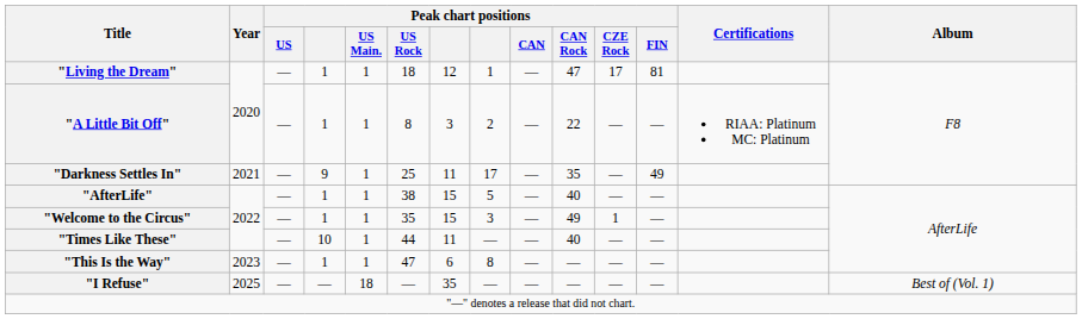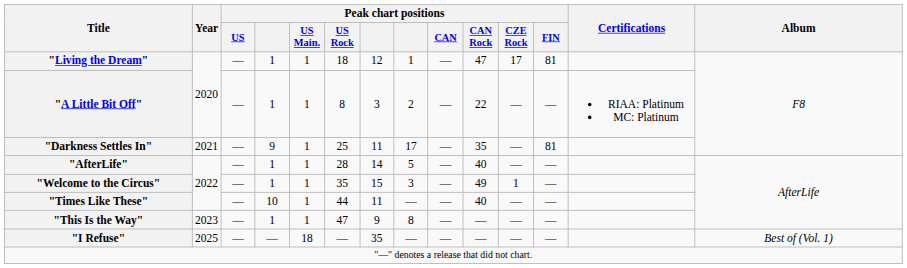 <table class="wikitable plainrowheaders" style="text-align:center;">
 <tr>
 <th scope="col" rowspan="2" style="width:17em;">Title</th>
 <th scope="col" rowspan="2">Year</th>
 <th scope="col" colspan="10">Peak chart positions</th>
 <th scope="col" rowspan="2" style="width:11em;"><a href='#'>Certifications</a></th>
 <th scope="col" rowspan="2" style="width:19em;">Album</th>
 </tr>
 <tr>
 <th scope="col" style="width:3em;font-size:90%;"><a href='#'>US</a><br></th>
 <th scope="col" style="width:3em;font-size:90%;"></th>
 <th scope="col" style="width:3em;font-size:90%;"><a href='#'>US<br>Main.</a><br></th>
 <th scope="col" style="width:3em;font-size:90%;"><a href='#'>US<br>Rock</a><br></th>
 <th scope="col" style="width:3em;font-size:90%;"><br></th>
 <th scope="col" style="width:3em;font-size:90%;"><br></th>
 <th scope="col" style="width:3em;font-size:90%;"><a href='#'>CAN</a><br></th>
 <th scope="col" style="width:3em;font-size:90%;"><a href='#'>CAN<br>Rock</a><br></th>
 <th style="width:3em;font-size:90%"><a href='#'>CZE<br>Rock</a><br></th>
 <th style="width:3em;font-size:90%"><a href='#'>FIN</a><br></th>
 </tr>
 <tr>
 <th scope="row">"<a href='#'>Living the Dream</a>"</th>
 <td rowspan="2">2020</td>
 <td>—</td>
 <td>1</td>
 <td>1</td>
 <td>18</td>
 <td>12</td>
 <td>1</td>
 <td>—</td>
 <td>47</td>
 <td>17</td>
 <td>81</td>
 <td></td>
 <td rowspan="3"><em>F8</em></td>
 </tr>
 <tr>
 <th scope="row">"<a href='#'>A Little Bit Off</a>"</th>
 <td>—</td>
 <td>1</td>
 <td>1</td>
 <td>8</td>
 <td>3</td>
 <td>2</td>
 <td>—</td>
 <td>22</td>
 <td>—</td>
 <td>—</td>
 <td><br><ul><li>RIAA: Platinum</li><li>MC: Platinum</li></ul></td>
 </tr>
 <tr>
 <th scope="row">"Darkness Settles In"</th>
 <td>2021</td>
 <td>—</td>
 <td>9</td>
 <td>1</td>
 <td>25</td>
 <td>11</td>
 <td>17</td>
 <td>—</td>
 <td>35</td>
 <td>—</td>
-<td>49</td>
+<td>81</td>
 <td></td>
 </tr>
 <tr>
 <th scope="row">"AfterLife"</th>
 <td rowspan="3">2022</td>
 <td>—</td>
 <td>1</td>
 <td>1</td>
-<td>38</td>
-<td>15</td>
+<td>28</td>
+<td>14</td>
 <td>5</td>
 <td>—</td>
 <td>40</td>
 <td>—</td>
 <td>—</td>
 <td></td>
 <td rowspan="4"><em>AfterLife</em></td>
 </tr>
 <tr>
 <th scope="row">"Welcome to the Circus"</th>
 <td>—</td>
 <td>1</td>
 <td>1</td>
 <td>35</td>
 <td>15</td>
 <td>3</td>
 <td>—</td>
 <td>49</td>
 <td>1</td>
 <td>—</td>
 <td></td>
 </tr>
 <tr>
 <th scope="row">"Times Like These"</th>
 <td>—</td>
 <td>10</td>
 <td>1</td>
 <td>44</td>
 <td>11</td>
 <td>—</td>
 <td>—</td>
 <td>40</td>
 <td>—</td>
 <td>—</td>
 <td></td>
 </tr>
 <tr>
 <th scope="row">"This Is the Way" </th>
 <td>2023</td>
 <td>—</td>
 <td>1</td>
 <td>1</td>
 <td>47</td>
-<td>6</td>
+<td>9</td>
 <td>8</td>
 <td>—</td>
 <td>—</td>
 <td>—</td>
 <td>—</td>
 <td></td>
 </tr>
 <tr>
 <th scope="row">"I Refuse" </th>
 <td>2025</td>
 <td>—</td>
 <td>—</td>
 <td>18</td>
 <td>—</td>
 <td>35</td>
 <td>—</td>
 <td>—</td>
 <td>—</td>
 <td>—</td>
 <td>—</td>
 <td></td>
 <td><em>Best of (Vol. 1)</em></td>
 </tr>
 <tr>
 <td colspan="15" style="font-size:85%">"—" denotes a release that did not chart.</td>
 </tr>
 </table>
